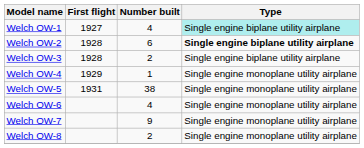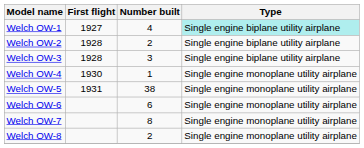 <table class="wikitable sortable">
 <tr>
 <th>Model name</th>
 <th>First flight</th>
 <th>Number built</th>
 <th>Type</th>
 </tr>
 <tr>
 <td align=left><a href='#'>Welch OW-1</a></td>
 <td align=center>1927</td>
 <td align=center>4</td>
 <td align=left style="background: paleturquoise;">Single engine biplane utility airplane</td>
 </tr>
 <tr>
 <td align=left><a href='#'>Welch OW-2</a></td>
 <td align=center>1928</td>
-<td align=center>6</td>
-<td align=left><strong>Single engine biplane utility airplane</strong></td>
+<td align=center>2</td>
+<td align=left>Single engine biplane utility airplane</td>
 </tr>
 <tr>
 <td align=left><a href='#'>Welch OW-3</a></td>
 <td align=center>1928</td>
-<td align=center>2</td>
+<td align=center>3</td>
 <td align=left>Single engine biplane utility airplane</td>
 </tr>
 <tr>
 <td align=left><a href='#'>Welch OW-4</a></td>
-<td align=center>1929</td>
+<td align=center>1930</td>
 <td align=center>1</td>
 <td align=left>Single engine monoplane utility airplane</td>
 </tr>
 <tr>
 <td align=left><a href='#'>Welch OW-5</a></td>
 <td align=center>1931</td>
 <td align=center>38</td>
 <td align=left>Single engine monoplane utility airplane</td>
 </tr>
 <tr>
 <td align=left><a href='#'>Welch OW-6</a></td>
 <td align=center></td>
-<td align=center>4</td>
+<td align=center>6</td>
 <td align=left>Single engine monoplane utility airplane</td>
 </tr>
 <tr>
 <td align=left><a href='#'>Welch OW-7</a></td>
 <td align=center></td>
-<td align=center>9</td>
+<td align=center>8</td>
 <td align=left>Single engine monoplane utility airplane</td>
 </tr>
 <tr>
 <td align=left><a href='#'>Welch OW-8</a></td>
 <td align=center></td>
 <td align=center>2</td>
 <td align=left>Single engine monoplane utility airplane</td>
 </tr>
 <tr>
 </tr>
 </table>
